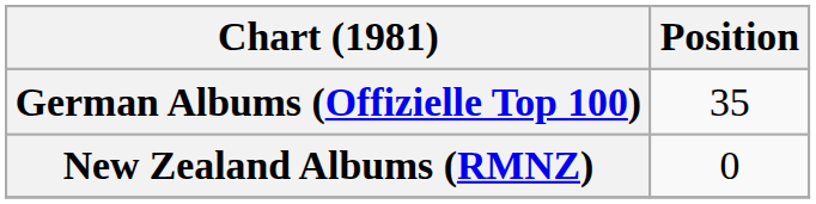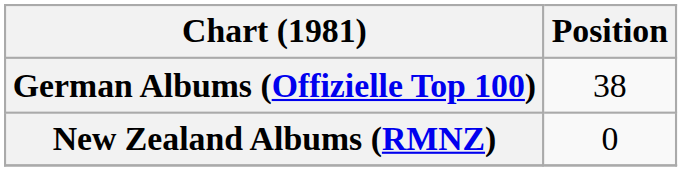 <table class="wikitable plainrowheaders" style="text-align:center">
 <tr>
 <th scope="col">Chart (1981)</th>
 <th scope="col">Position</th>
 </tr>
 <tr>
 <th scope="row">German Albums (<a href='#'>Offizielle Top 100</a>)</th>
-<td>35</td>
+<td>38</td>
 </tr>
 <tr>
 <th scope="row">New Zealand Albums (<a href='#'>RMNZ</a>)</th>
 <td>0</td>
 </tr>
 <tr>
 </tr>
 </table>
